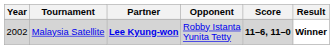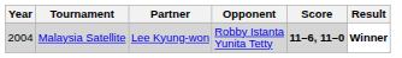 <table class="sortable wikitable" style="font-size: 90%;">
 <tr>
 <th>Year</th>
 <th>Tournament</th>
 <th>Partner</th>
 <th>Opponent</th>
 <th>Score</th>
 <th>Result</th>
 </tr>
 <tr style="background:#D5D5D5">
-<td align="center">2002</td>
+<td align="center">2004</td>
 <td align="left"><a href='#'>Malaysia Satellite</a></td>
-<td align="left"><strong> <a href='#'>Lee Kyung-won</a></strong></td>
+<td align="left"> <a href='#'>Lee Kyung-won</a></td>
 <td align="left"> <a href='#'>Robby Istanta</a> <br>  <a href='#'>Yunita Tetty</a></td>
 <td align="left"><strong>11–6, 11–0</strong></td>
 <td style="text-align:left; background:white"> <strong>Winner</strong></td>
 </tr>
 </table>
